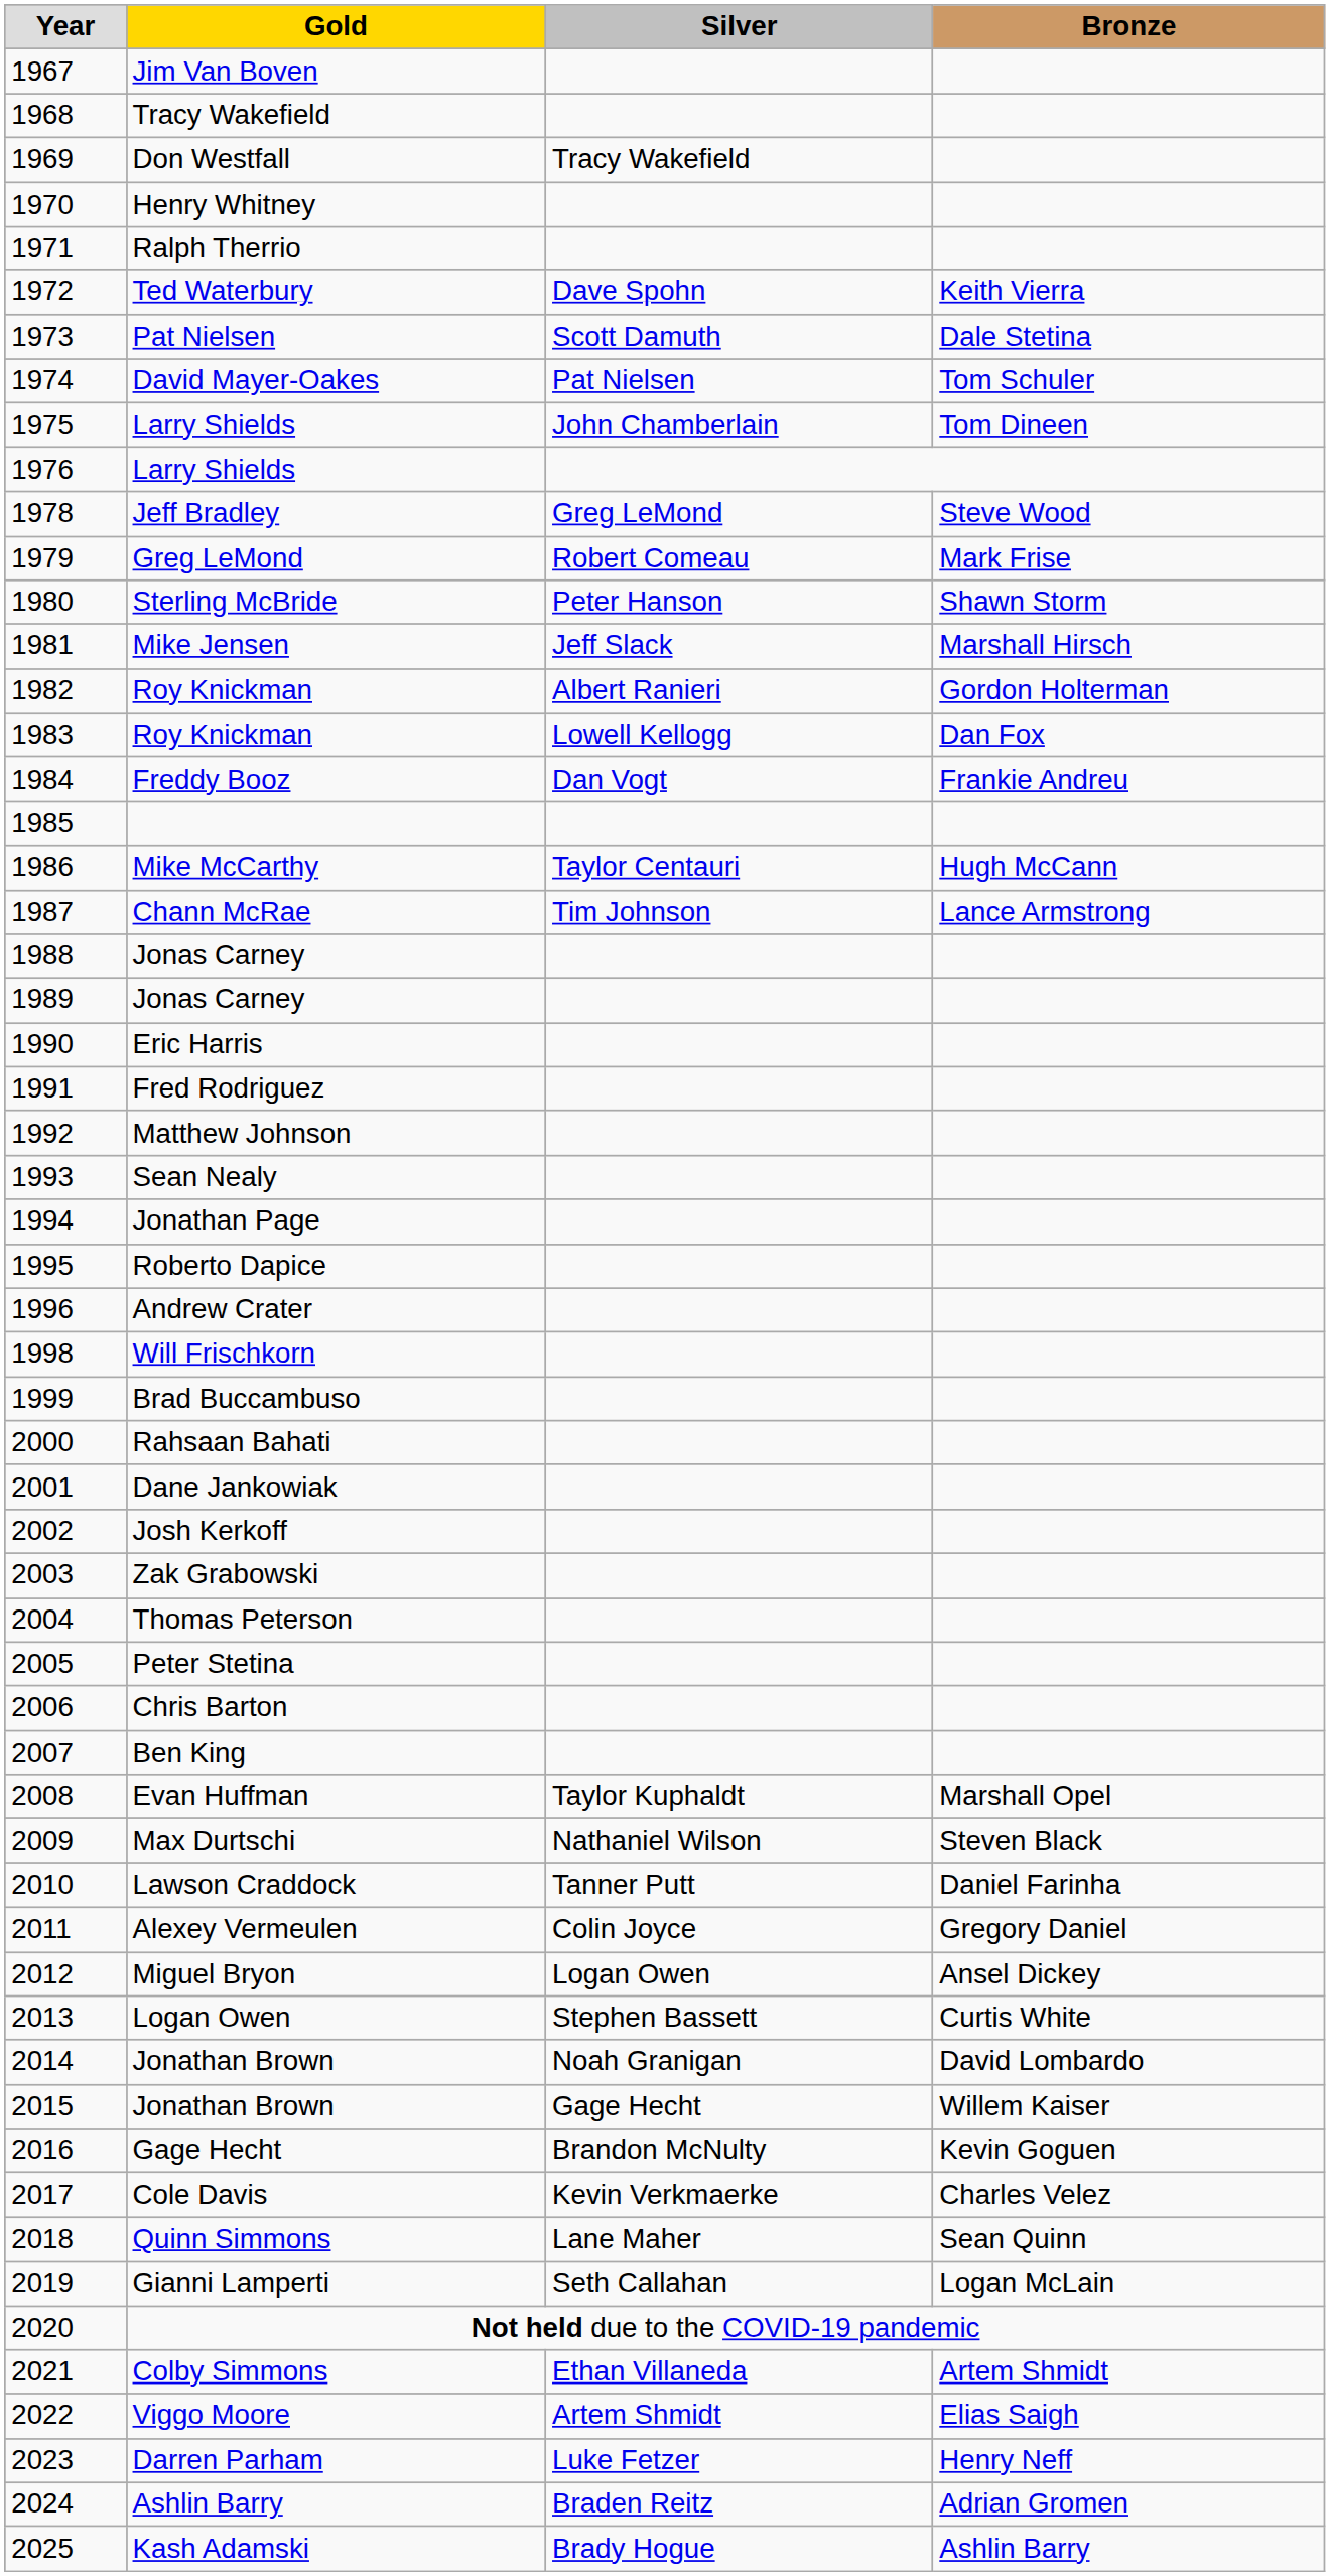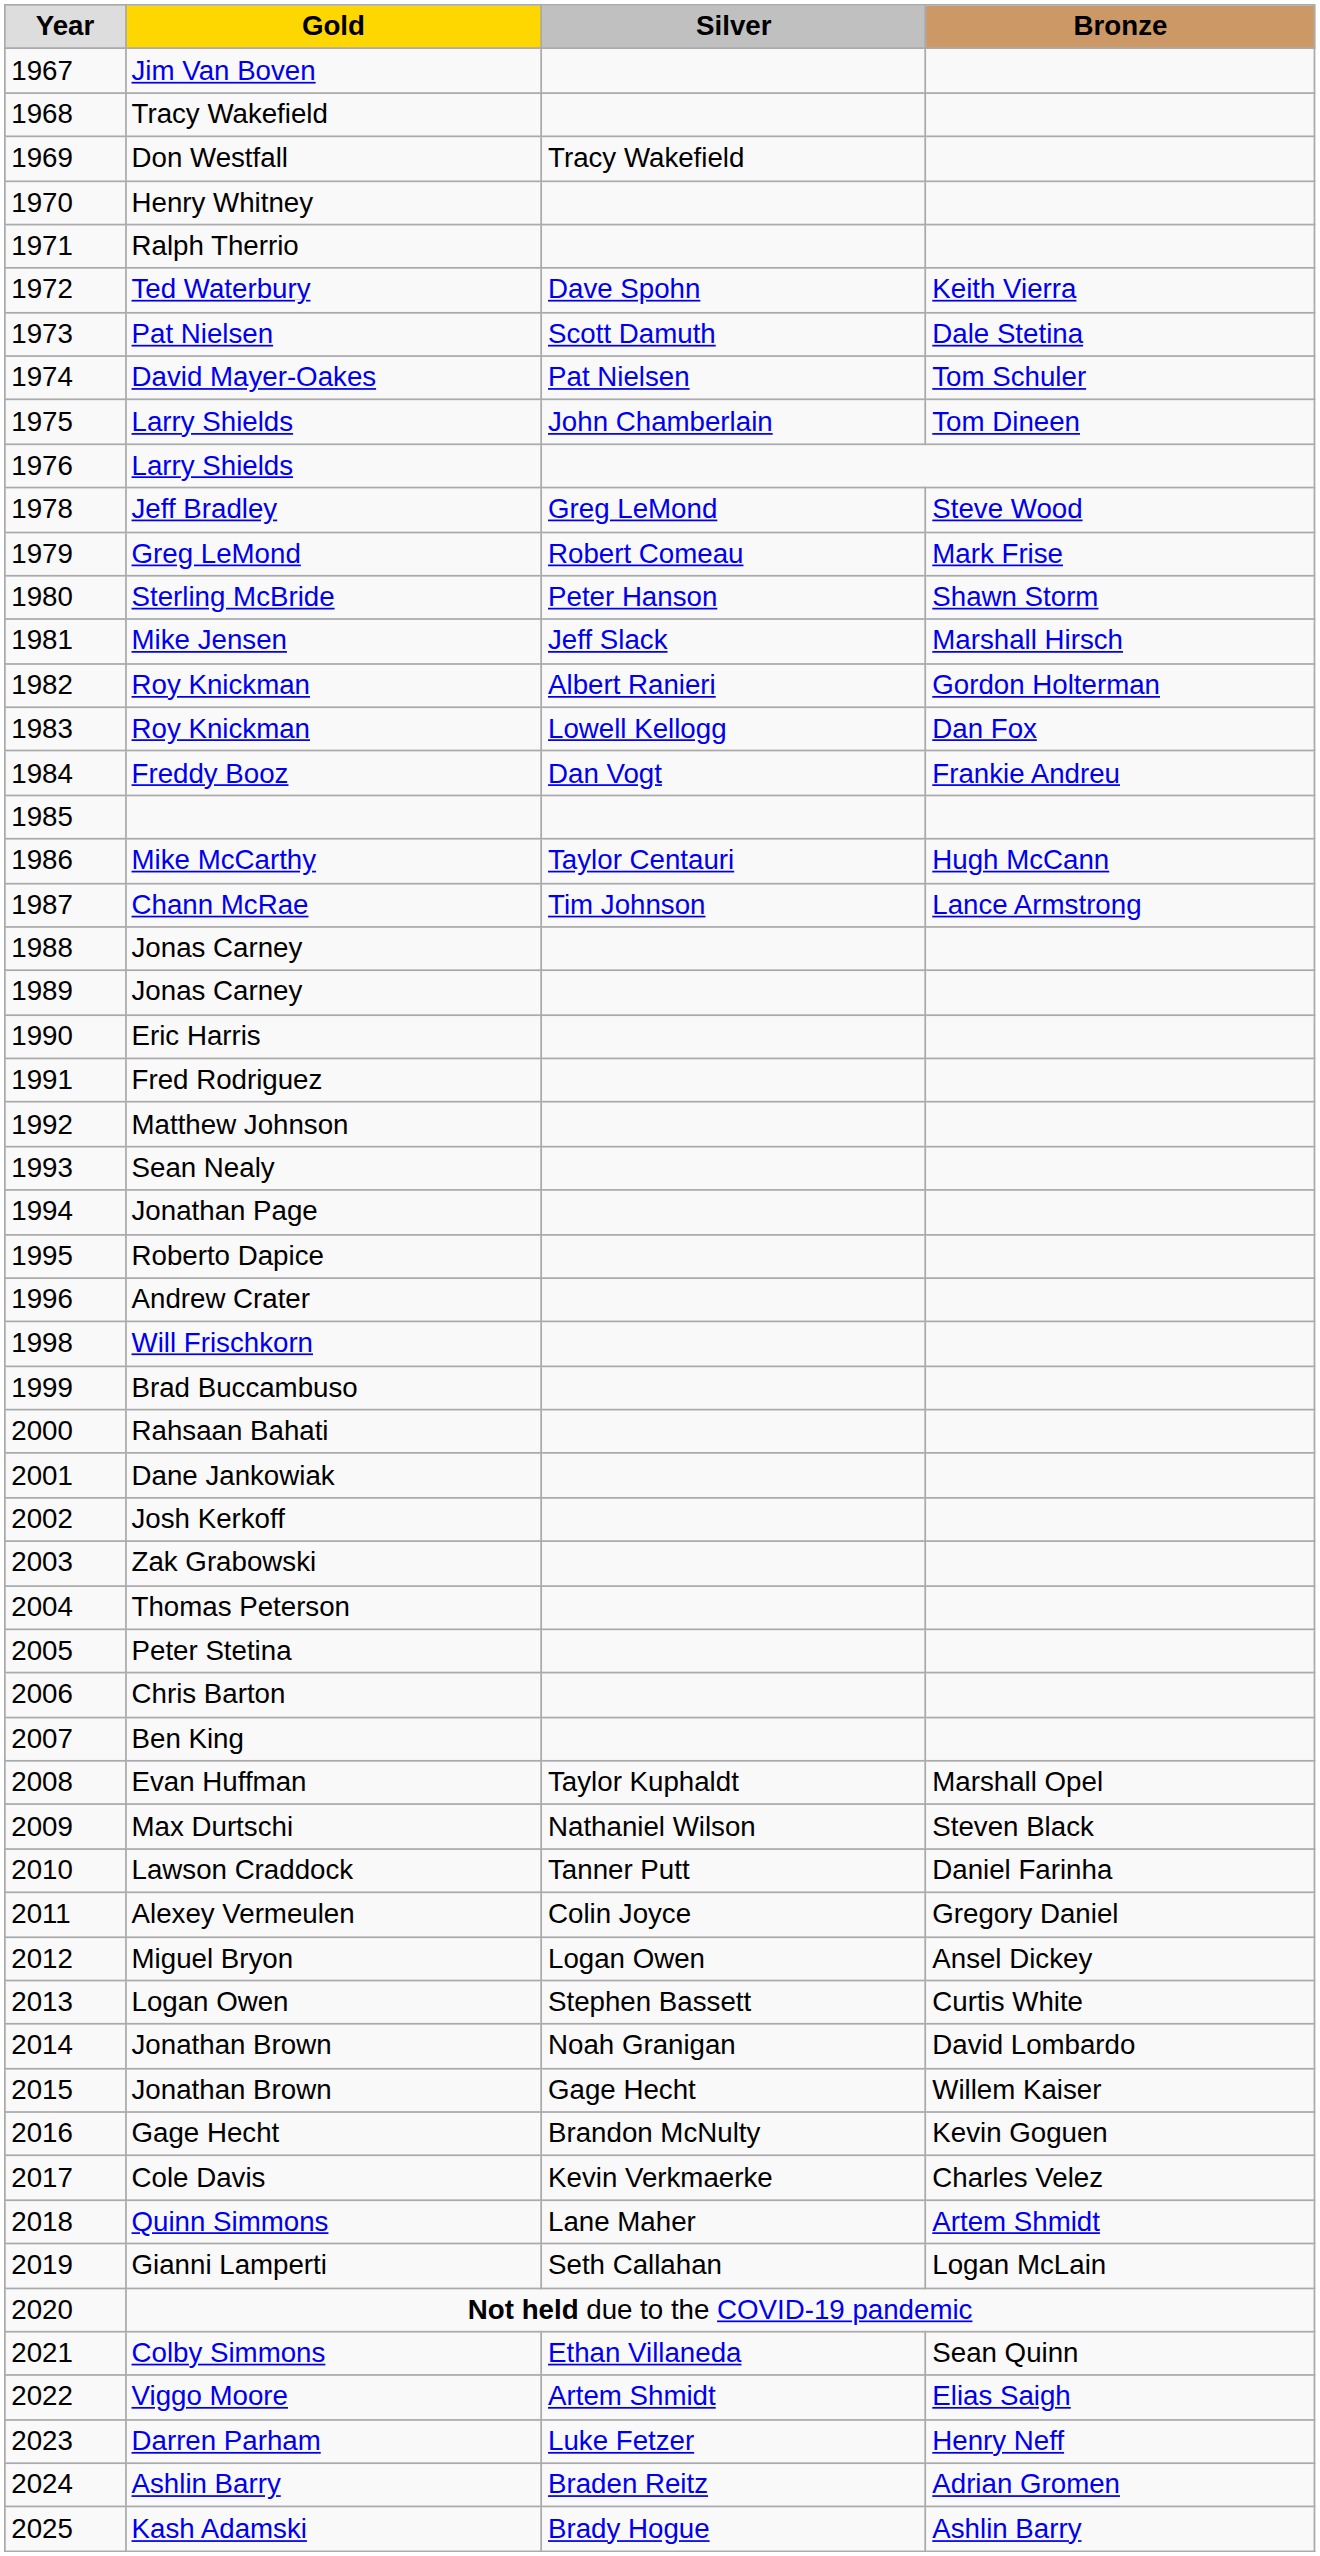 <table class="wikitable" style="width: 60%; text-align:left;">
 <tr>
 <td style="background:#DDDDDD; font-weight:bold; text-align:center;">Year</td>
 <td style="background:gold;font-weight:bold; text-align:center;">Gold</td>
 <td style="background:silver; font-weight:bold; text-align:center;">Silver</td>
 <td style="background:#cc9966; font-weight:bold; text-align:center;">Bronze</td>
 </tr>
 <tr>
 <td>1967</td>
 <td><a href='#'>Jim Van Boven</a></td>
 <td></td>
 <td></td>
 </tr>
 <tr>
 <td>1968</td>
 <td>Tracy Wakefield</td>
 <td></td>
 <td></td>
 </tr>
 <tr>
 <td>1969</td>
 <td>Don Westfall</td>
 <td>Tracy Wakefield</td>
 <td></td>
 </tr>
 <tr>
 <td>1970</td>
 <td>Henry Whitney</td>
 <td></td>
 <td></td>
 </tr>
 <tr>
 <td>1971</td>
 <td>Ralph Therrio</td>
 <td></td>
 <td></td>
 </tr>
 <tr>
 <td>1972</td>
 <td><a href='#'>Ted Waterbury</a></td>
 <td><a href='#'>Dave Spohn</a></td>
 <td><a href='#'>Keith Vierra</a></td>
 </tr>
 <tr>
 <td>1973</td>
 <td><a href='#'>Pat Nielsen</a></td>
 <td><a href='#'>Scott Damuth</a></td>
 <td><a href='#'>Dale Stetina</a></td>
 </tr>
 <tr>
 <td>1974</td>
 <td><a href='#'>David Mayer-Oakes</a></td>
 <td><a href='#'>Pat Nielsen</a></td>
 <td><a href='#'>Tom Schuler</a></td>
 </tr>
 <tr>
 <td>1975</td>
 <td><a href='#'>Larry Shields</a></td>
 <td><a href='#'>John Chamberlain</a></td>
 <td><a href='#'>Tom Dineen</a></td>
 </tr>
 <tr>
 <td>1976</td>
 <td><a href='#'>Larry Shields</a></td>
 </tr>
 <tr>
 <td>1978</td>
 <td><a href='#'>Jeff Bradley</a></td>
 <td><a href='#'>Greg LeMond</a></td>
 <td><a href='#'>Steve Wood</a></td>
 </tr>
 <tr>
 <td>1979</td>
 <td><a href='#'>Greg LeMond</a></td>
 <td><a href='#'>Robert Comeau</a></td>
 <td><a href='#'>Mark Frise</a></td>
 </tr>
 <tr>
 <td>1980</td>
 <td><a href='#'>Sterling McBride</a></td>
 <td><a href='#'>Peter Hanson</a></td>
 <td><a href='#'>Shawn Storm</a></td>
 </tr>
 <tr>
 <td>1981</td>
 <td><a href='#'>Mike Jensen</a></td>
 <td><a href='#'>Jeff Slack</a></td>
 <td><a href='#'>Marshall Hirsch</a></td>
 </tr>
 <tr>
 <td>1982</td>
 <td><a href='#'>Roy Knickman</a></td>
 <td><a href='#'>Albert Ranieri</a></td>
 <td><a href='#'>Gordon Holterman</a></td>
 </tr>
 <tr>
 <td>1983</td>
 <td><a href='#'>Roy Knickman</a></td>
 <td><a href='#'>Lowell Kellogg</a></td>
 <td><a href='#'>Dan Fox</a></td>
 </tr>
 <tr>
 <td>1984</td>
 <td><a href='#'>Freddy Booz</a></td>
 <td><a href='#'>Dan Vogt</a></td>
 <td><a href='#'>Frankie Andreu</a></td>
 </tr>
 <tr>
 <td>1985</td>
 <td></td>
 <td></td>
 <td></td>
 </tr>
 <tr>
 <td>1986</td>
 <td><a href='#'>Mike McCarthy</a></td>
 <td><a href='#'>Taylor Centauri</a></td>
 <td><a href='#'>Hugh McCann</a></td>
 </tr>
 <tr>
 <td>1987</td>
 <td><a href='#'>Chann McRae</a></td>
 <td><a href='#'>Tim Johnson</a></td>
 <td><a href='#'>Lance Armstrong</a></td>
 </tr>
 <tr>
 <td>1988</td>
 <td>Jonas Carney</td>
 <td></td>
 <td></td>
 </tr>
 <tr>
 <td>1989</td>
 <td>Jonas Carney</td>
 <td></td>
 <td></td>
 </tr>
 <tr>
 <td>1990</td>
 <td>Eric Harris</td>
 <td></td>
 <td></td>
 </tr>
 <tr>
 <td>1991</td>
 <td>Fred Rodriguez</td>
 <td></td>
 <td></td>
 </tr>
 <tr>
 <td>1992</td>
 <td>Matthew Johnson</td>
 <td></td>
 <td></td>
 </tr>
 <tr>
 <td>1993</td>
 <td>Sean Nealy</td>
 <td></td>
 <td></td>
 </tr>
 <tr>
 <td>1994</td>
 <td>Jonathan Page</td>
 <td></td>
 <td></td>
 </tr>
 <tr>
 <td>1995</td>
 <td>Roberto Dapice</td>
 <td></td>
 <td></td>
 </tr>
 <tr>
 <td>1996</td>
 <td>Andrew Crater</td>
 <td></td>
 <td></td>
 </tr>
 <tr>
 <td>1998</td>
 <td><a href='#'>Will Frischkorn</a></td>
 <td></td>
 <td></td>
 </tr>
 <tr>
 <td>1999</td>
 <td>Brad Buccambuso</td>
 <td></td>
 <td></td>
 </tr>
 <tr>
 <td>2000</td>
 <td>Rahsaan Bahati</td>
 <td></td>
 <td></td>
 </tr>
 <tr>
 <td>2001</td>
 <td>Dane Jankowiak</td>
 <td></td>
 <td></td>
 </tr>
 <tr>
 <td>2002</td>
 <td>Josh Kerkoff</td>
 <td></td>
 <td></td>
 </tr>
 <tr>
 <td>2003</td>
 <td>Zak Grabowski</td>
 <td></td>
 <td></td>
 </tr>
 <tr>
 <td>2004</td>
 <td>Thomas Peterson</td>
 <td></td>
 <td></td>
 </tr>
 <tr>
 <td>2005</td>
 <td>Peter Stetina</td>
 <td></td>
 <td></td>
 </tr>
 <tr>
 <td>2006</td>
 <td>Chris Barton</td>
 <td></td>
 <td></td>
 </tr>
 <tr>
 <td>2007</td>
 <td>Ben King</td>
 <td></td>
 <td></td>
 </tr>
 <tr>
 <td>2008</td>
 <td>Evan Huffman</td>
 <td>Taylor Kuphaldt</td>
 <td>Marshall Opel</td>
 </tr>
 <tr>
 <td>2009</td>
 <td>Max Durtschi</td>
 <td>Nathaniel Wilson</td>
 <td>Steven Black</td>
 </tr>
 <tr>
 <td>2010</td>
 <td>Lawson Craddock</td>
 <td>Tanner Putt</td>
 <td>Daniel Farinha</td>
 </tr>
 <tr>
 <td>2011</td>
 <td>Alexey Vermeulen</td>
 <td>Colin Joyce</td>
 <td>Gregory Daniel</td>
 </tr>
 <tr>
 <td>2012</td>
 <td>Miguel Bryon</td>
 <td>Logan Owen</td>
 <td>Ansel Dickey</td>
 </tr>
 <tr>
 <td>2013</td>
 <td>Logan Owen</td>
 <td>Stephen Bassett</td>
 <td>Curtis White</td>
 </tr>
 <tr>
 <td>2014</td>
 <td>Jonathan Brown</td>
 <td>Noah Granigan</td>
 <td>David Lombardo</td>
 </tr>
 <tr>
 <td>2015</td>
 <td>Jonathan Brown</td>
 <td>Gage Hecht</td>
 <td>Willem Kaiser</td>
 </tr>
 <tr>
 <td>2016</td>
 <td>Gage Hecht</td>
 <td>Brandon McNulty</td>
 <td>Kevin Goguen</td>
 </tr>
 <tr>
 <td>2017</td>
 <td>Cole Davis</td>
 <td>Kevin Verkmaerke</td>
 <td>Charles Velez</td>
 </tr>
 <tr>
 <td>2018</td>
 <td><a href='#'>Quinn Simmons</a></td>
 <td>Lane Maher</td>
-<td>Sean Quinn</td>
+<td><a href='#'>Artem Shmidt</a></td>
 </tr>
 <tr>
 <td>2019</td>
 <td>Gianni Lamperti</td>
 <td>Seth Callahan</td>
 <td>Logan McLain</td>
 </tr>
 <tr>
 <td>2020</td>
 <td align=center colspan=3><strong>Not held</strong> due to the <a href='#'>COVID-19 pandemic</a></td>
 </tr>
 <tr>
 <td>2021</td>
 <td><a href='#'>Colby Simmons</a></td>
 <td><a href='#'>Ethan Villaneda</a></td>
-<td><a href='#'>Artem Shmidt</a></td>
+<td>Sean Quinn</td>
 </tr>
 <tr>
 <td>2022</td>
 <td><a href='#'>Viggo Moore</a></td>
 <td><a href='#'>Artem Shmidt</a></td>
 <td><a href='#'>Elias Saigh</a></td>
 </tr>
 <tr>
 <td>2023</td>
 <td><a href='#'>Darren Parham</a></td>
 <td><a href='#'>Luke Fetzer</a></td>
 <td><a href='#'>Henry Neff</a></td>
 </tr>
 <tr>
 <td>2024</td>
 <td><a href='#'>Ashlin Barry</a></td>
 <td><a href='#'>Braden Reitz</a></td>
 <td><a href='#'>Adrian Gromen</a></td>
 </tr>
 <tr>
 <td>2025</td>
 <td><a href='#'>Kash Adamski</a></td>
 <td><a href='#'>Brady Hogue</a></td>
 <td><a href='#'>Ashlin Barry</a></td>
 </tr>
 </table>
